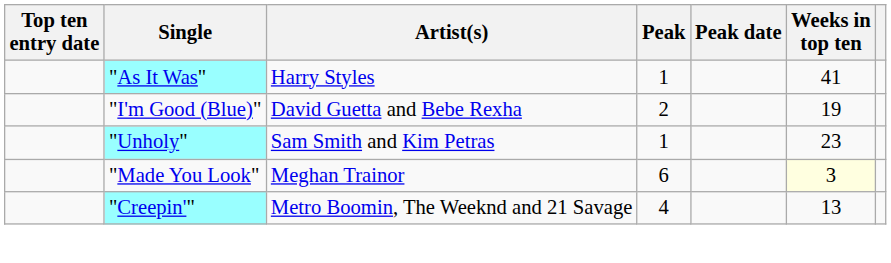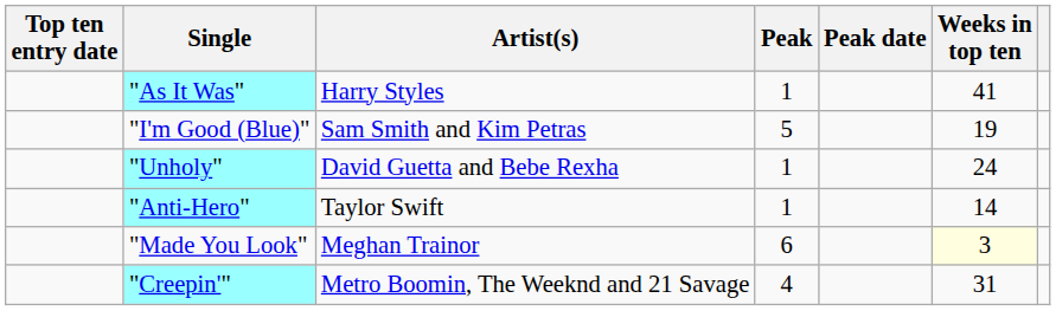 <table class="wikitable sortable">
 <tr>
 <th>Top ten<br>entry date</th>
 <th>Single</th>
 <th>Artist(s)</th>
 <th data-sort-type="number">Peak</th>
 <th>Peak date</th>
 <th data-sort-type="number">Weeks in<br>top ten</th>
 <th></th>
 </tr>
 <tr>
 <td></td>
 <td style= "background:#9ff;">"<a href='#'>As It Was</a>" </td>
 <td><a href='#'>Harry Styles</a></td>
 <td style="text-align:center;">1</td>
 <td></td>
 <td style="text-align:center;">41</td>
 <td style="text-align:center;"></td>
 </tr>
 <tr>
 <td></td>
 <td>"<a href='#'>I'm Good (Blue)</a>"</td>
-<td><a href='#'>David Guetta</a> and <a href='#'>Bebe Rexha</a></td>
-<td style="text-align:center;">2</td>
+<td><a href='#'>Sam Smith</a> and <a href='#'>Kim Petras</a></td>
+<td style="text-align:center;">5</td>
 <td></td>
 <td style="text-align:center;">19</td>
 <td style="text-align:center;"> </td>
 </tr>
 <tr>
 <td></td>
 <td style= "background:#9ff;">"<a href='#'>Unholy</a>" </td>
-<td><a href='#'>Sam Smith</a> and <a href='#'>Kim Petras</a></td>
+<td><a href='#'>David Guetta</a> and <a href='#'>Bebe Rexha</a></td>
 <td style="text-align:center;">1</td>
 <td></td>
-<td style="text-align:center;">23</td>
+<td style="text-align:center;">24</td>
+<td style="text-align:center;"></td>
+</tr>
+<tr>
+<td></td>
+<td style= "background:#9ff;">"<a href='#'>Anti-Hero</a>" </td>
+<td>Taylor Swift</td>
+<td style="text-align:center;">1</td>
+<td></td>
+<td style="text-align:center;">14</td>
 <td style="text-align:center;"></td>
 </tr>
 <tr>
 <td></td>
 <td>"<a href='#'>Made You Look</a>"</td>
 <td><a href='#'>Meghan Trainor</a></td>
 <td style="text-align:center;">6</td>
 <td></td>
 <td style="background: lightyellow; text-align:center;">3</td>
 <td style="text-align:center;"> </td>
 </tr>
 <tr>
 <td></td>
 <td style= "background:#9ff;">"<a href='#'>Creepin'</a>" </td>
 <td><a href='#'>Metro Boomin</a>, The Weeknd and 21 Savage</td>
 <td style="text-align:center;">4</td>
 <td></td>
-<td style="text-align:center;">13</td>
+<td style="text-align:center;">31</td>
 <td style="text-align:center;"></td>
 </tr>
 </table>
